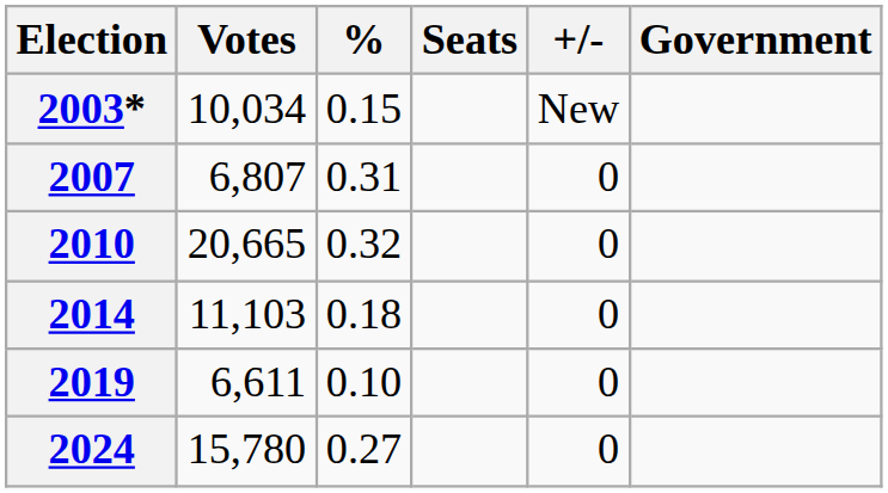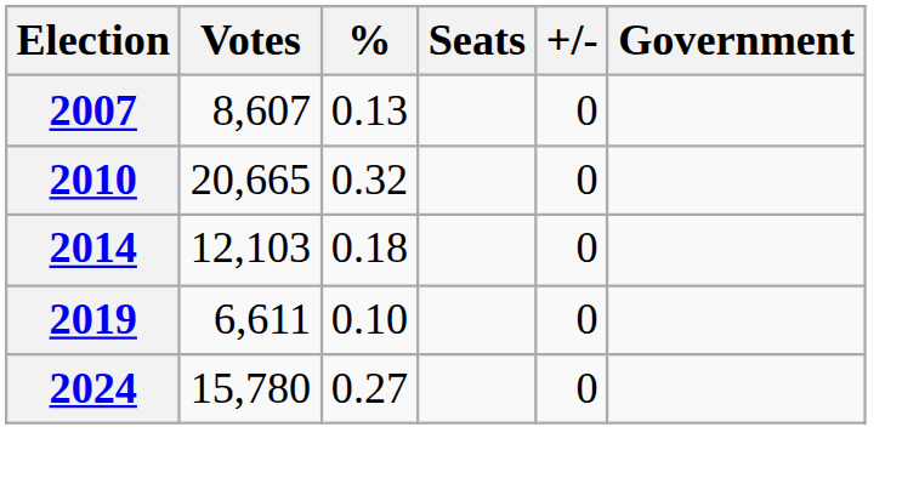 <table class="wikitable" style="text-align:right;">
 <tr>
 <th>Election</th>
 <th>Votes</th>
 <th>%</th>
 <th>Seats</th>
 <th>+/-</th>
 <th>Government</th>
 </tr>
 <tr>
-<th><a href='#'>2003</a>*</th>
-<td>10,034</td>
-<td>0.15</td>
-<td></td>
-<td>New</td>
-<td></td>
-</tr>
-<tr>
 <th><a href='#'>2007</a></th>
-<td>6,807</td>
-<td>0.31</td>
+<td>8,607</td>
+<td>0.13</td>
 <td></td>
 <td> 0</td>
 <td></td>
 </tr>
 <tr>
 <th><a href='#'>2010</a></th>
 <td>20,665</td>
 <td>0.32</td>
 <td></td>
 <td> 0</td>
 <td></td>
 </tr>
 <tr>
 <th><a href='#'>2014</a></th>
-<td>11,103</td>
+<td>12,103</td>
 <td>0.18</td>
 <td></td>
 <td> 0</td>
 <td></td>
 </tr>
 <tr>
 <th><a href='#'>2019</a></th>
 <td>6,611</td>
 <td>0.10</td>
 <td></td>
 <td> 0</td>
 <td></td>
 </tr>
 <tr>
 <th><a href='#'>2024</a></th>
 <td>15,780</td>
 <td>0.27</td>
 <td></td>
 <td> 0</td>
 <td></td>
 </tr>
 </table>
